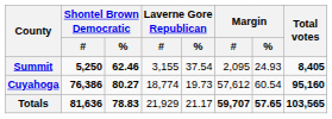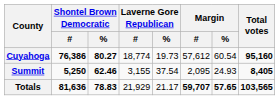 <table class="wikitable sortable" style="text-align:right;font-size:90%;line-height:1.3">
 <tr>
 <th rowspan="2">County</th>
 <th colspan="2"><a href='#'>Shontel Brown</a><br><a href='#'>Democratic</a></th>
 <th colspan="2">Laverne Gore<br><a href='#'>Republican</a></th>
 <th colspan="2">Margin</th>
 <th rowspan="2">Total<br>votes</th>
 </tr>
 <tr>
 <th data-sort-type="number" style="text-align:center;">#</th>
 <th data-sort-type="number" style="text-align:center;">%</th>
 <th data-sort-type="number" style="text-align:center;">#</th>
 <th data-sort-type="number" style="text-align:center;">%</th>
 <th data-sort-type="number" style="text-align:center;">#</th>
 <th data-sort-type="number" style="text-align:center;">%</th>
 </tr>
 <tr>
+<th><a href='#'>Cuyahoga</a> </th>
+<td><strong>76,386</strong></td>
+<td><strong>80.27</strong></td>
+<td>18,774</td>
+<td>19.73</td>
+<td>57,612</td>
+<td>60.54</td>
+<td><strong>95,160</strong></td>
+</tr>
+<tr>
 <th><a href='#'>Summit</a> </th>
 <td><strong>5,250</strong></td>
 <td><strong>62.46</strong></td>
 <td>3,155</td>
 <td>37.54</td>
 <td>2,095</td>
 <td>24.93</td>
 <td><strong>8,405</strong></td>
-</tr>
-<tr>
-<th><a href='#'>Cuyahoga</a> </th>
-<td><strong>76,386</strong></td>
-<td><strong>80.27</strong></td>
-<td>18,774</td>
-<td>19.73</td>
-<td>57,612</td>
-<td>60.54</td>
-<td><strong>95,160</strong></td>
 </tr>
 <tr class="sortbottom">
 <th>Totals</th>
 <td><strong>81,636</strong></td>
 <td><strong>78.83</strong></td>
 <td>21,929</td>
 <td>21.17</td>
 <td><strong>59,707</strong></td>
 <td><strong>57.65</strong></td>
 <td><strong>103,565</strong></td>
 </tr>
 </table>
